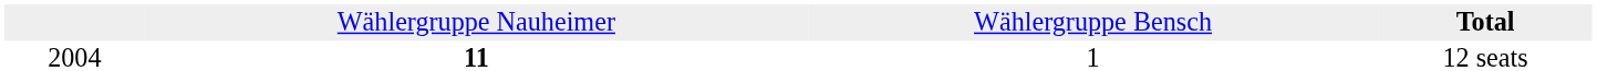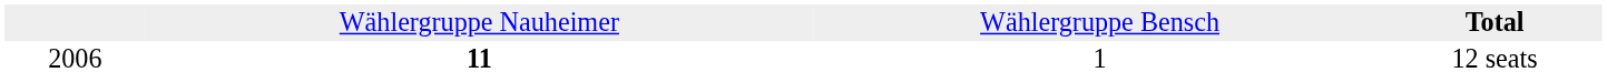 <table border="0" cellpadding="2" cellspacing="0" width="60%">
 <tr bgcolor="#eeeeee" align="center">
 <td></td>
 <td><a href='#'>Wählergruppe Nauheimer</a></td>
 <td><a href='#'>Wählergruppe Bensch</a></td>
 <td><strong>Total</strong></td>
 </tr>
 <tr align="center">
-<td>2004</td>
+<td>2006</td>
 <td><strong>11</strong></td>
 <td>1</td>
 <td>12 seats</td>
 </tr>
 </table>
